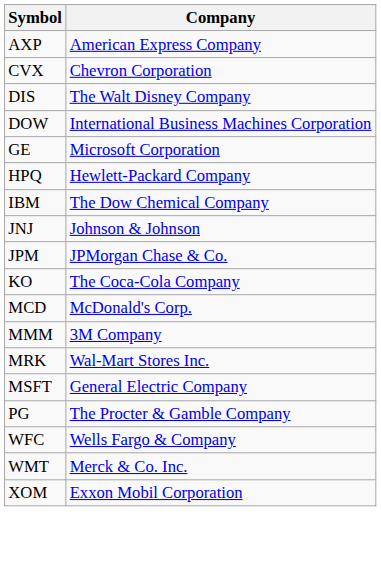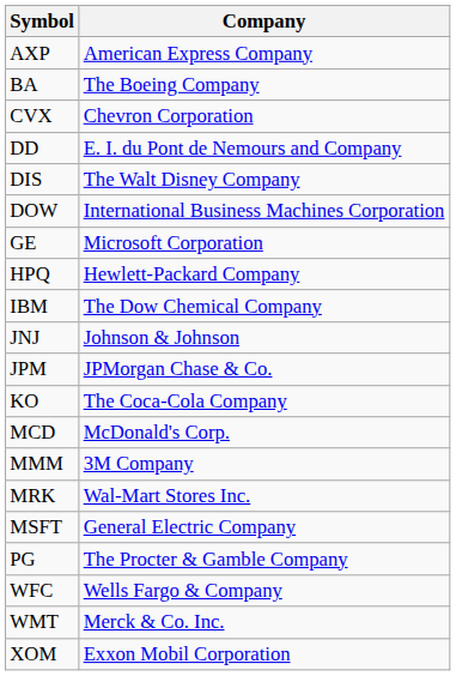 <table class="wikitable sortable">
 <tr>
 <th>Symbol</th>
 <th>Company</th>
 </tr>
 <tr valign="top">
 <td>AXP</td>
 <td><a href='#'>American Express Company</a></td>
 </tr>
 <tr valign="top">
+<td>BA</td>
+<td><a href='#'>The Boeing Company</a></td>
+</tr>
+<tr valign="top">
 <td>CVX</td>
 <td><a href='#'>Chevron Corporation</a></td>
+</tr>
+<tr valign="top">
+<td>DD</td>
+<td><a href='#'>E. I. du Pont de Nemours and Company</a></td>
 </tr>
 <tr valign="top">
 <td>DIS</td>
 <td><a href='#'>The Walt Disney Company</a></td>
 </tr>
 <tr valign="top">
 <td>DOW</td>
 <td><a href='#'>International Business Machines Corporation</a></td>
 </tr>
 <tr valign="top">
 <td>GE</td>
 <td><a href='#'>Microsoft Corporation</a></td>
 </tr>
 <tr valign="top">
 <td>HPQ</td>
 <td><a href='#'>Hewlett-Packard Company</a></td>
 </tr>
 <tr valign="top">
 <td>IBM</td>
 <td><a href='#'>The Dow Chemical Company</a></td>
 </tr>
 <tr valign="top">
 <td>JNJ</td>
 <td><a href='#'>Johnson & Johnson</a></td>
 </tr>
 <tr valign="top">
 <td>JPM</td>
 <td><a href='#'>JPMorgan Chase & Co.</a></td>
 </tr>
 <tr valign="top">
 <td>KO</td>
 <td><a href='#'>The Coca-Cola Company</a></td>
 </tr>
 <tr valign="top">
 <td>MCD</td>
 <td><a href='#'>McDonald's Corp.</a></td>
 </tr>
 <tr valign="top">
 <td>MMM</td>
 <td><a href='#'>3M Company</a></td>
 </tr>
 <tr valign="top">
 <td>MRK</td>
 <td><a href='#'>Wal-Mart Stores Inc.</a></td>
 </tr>
 <tr valign="top">
 <td>MSFT</td>
 <td><a href='#'>General Electric Company</a></td>
 </tr>
 <tr valign="top">
 <td>PG</td>
 <td><a href='#'>The Procter & Gamble Company</a></td>
 </tr>
 <tr valign="top">
 <td>WFC</td>
 <td><a href='#'>Wells Fargo & Company</a></td>
 </tr>
 <tr valign="top">
 <td>WMT</td>
 <td><a href='#'>Merck & Co. Inc.</a></td>
 </tr>
 <tr valign="top">
 <td>XOM</td>
 <td><a href='#'>Exxon Mobil Corporation</a></td>
 </tr>
 </table>
